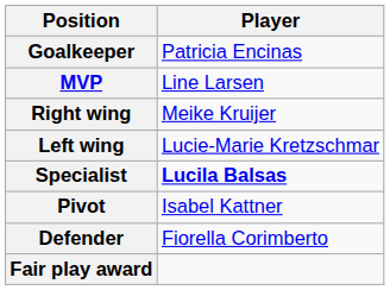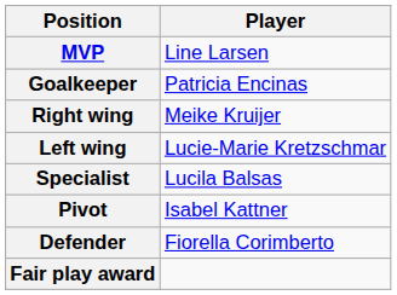 <table class="wikitable plainrowheaders">
 <tr>
 <th scope="col">Position</th>
 <th scope="col">Player</th>
 </tr>
 <tr>
+<th scope="row"><a href='#'>MVP</a></th>
+<td> <a href='#'>Line Larsen</a></td>
+</tr>
+<tr>
 <th scope="row">Goalkeeper</th>
 <td> <a href='#'>Patricia Encinas</a></td>
-</tr>
-<tr>
-<th scope="row"><a href='#'>MVP</a></th>
-<td> <a href='#'>Line Larsen</a></td>
 </tr>
 <tr>
 <th scope="row">Right wing</th>
 <td> <a href='#'>Meike Kruijer</a></td>
 </tr>
 <tr>
 <th scope="row">Left wing</th>
 <td> <a href='#'>Lucie-Marie Kretzschmar</a></td>
 </tr>
 <tr>
 <th scope="row">Specialist</th>
-<td><strong> <a href='#'>Lucila Balsas</a></strong></td>
+<td> <a href='#'>Lucila Balsas</a></td>
 </tr>
 <tr>
 <th scope="row">Pivot</th>
 <td> <a href='#'>Isabel Kattner</a></td>
 </tr>
 <tr>
 <th scope="row">Defender</th>
 <td> <a href='#'>Fiorella Corimberto</a></td>
 </tr>
 <tr>
 <th scope="row">Fair play award</th>
 <td></td>
 </tr>
 </table>
